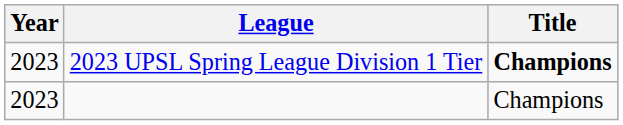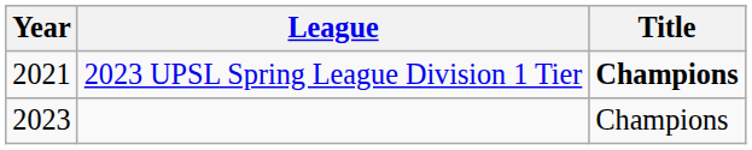 <table class="wikitable">
 <tr>
 <th>Year</th>
 <th><a href='#'>League</a></th>
 <th>Title</th>
 </tr>
 <tr>
-<td>2023</td>
+<td>2021</td>
 <td><a href='#'>2023 UPSL Spring League Division 1 Tier</a></td>
 <td><strong>Champions</strong></td>
 </tr>
 <tr>
 <td>2023</td>
 <td></td>
 <td>Champions</td>
 </tr>
 </table>
